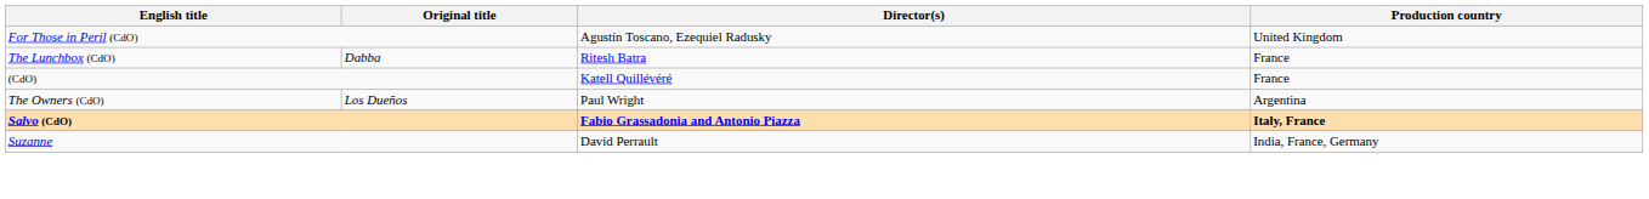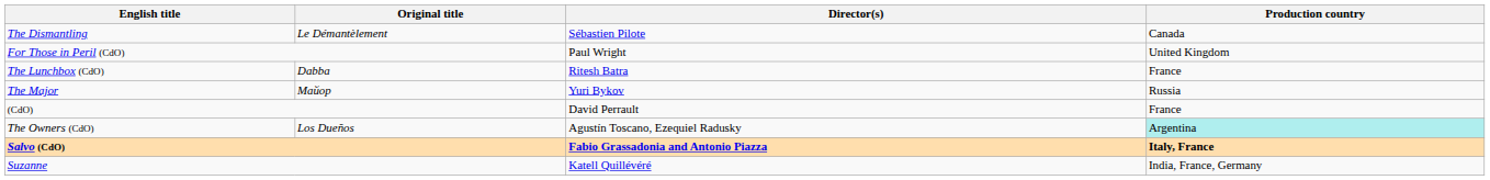 <table class="wikitable" style="width:100%; margin-bottom:2px" cellpadding="5">
 <tr>
 <th scope="col">English title</th>
 <th scope="col">Original title</th>
 <th scope="col">Director(s)</th>
 <th scope="col">Production country</th>
 </tr>
 <tr>
+<td data-sort-value="Dismantling"><em><a href='#'>The Dismantling</a></em></td>
+<td data-sort-value="Démantèlement"><em>Le Démantèlement</em></td>
+<td data-sort-value="Pilote"><a href='#'>Sébastien Pilote</a></td>
+<td>Canada</td>
+</tr>
+<tr>
 <td colspan=2><a href='#'><em>For Those in Peril</em></a> <small>(CdO)</small></td>
-<td data-sort-value="Toscano">Agustín Toscano, Ezequiel Radusky</td>
+<td data-sort-value="Wright">Paul Wright</td>
 <td>United Kingdom</td>
 </tr>
 <tr>
 <td data-sort-value="Lunchbox"><em><a href='#'>The Lunchbox</a></em> <small>(CdO)</small></td>
 <td><em>Dabba</em></td>
 <td data-sort-value="Batra"><a href='#'>Ritesh Batra</a></td>
 <td>France</td>
 </tr>
 <tr>
+<td data-sort-value="Major"><a href='#'><em>The Major</em></a></td>
+<td data-sort-value="Major"><em>Майор</em></td>
+<td data-sort-value="Bykov"><a href='#'>Yuri Bykov</a></td>
+<td>Russia</td>
+</tr>
+<tr>
 <td colspan=2> <small>(CdO)</small></td>
-<td data-sort-value="Quillévéré"><a href='#'>Katell Quillévéré</a></td>
+<td data-sort-value="Perrault">David Perrault</td>
 <td>France</td>
 </tr>
 <tr>
 <td data-sort-value="Owners"><em>The Owners</em> <small>(CdO)</small></td>
 <td data-sort-value="Duenos"><em>Los Dueños</em></td>
-<td data-sort-value="Wright">Paul Wright</td>
-<td>Argentina</td>
+<td data-sort-value="Toscano">Agustín Toscano, Ezequiel Radusky</td>
+<td style="background: paleturquoise;">Argentina</td>
 </tr>
 <tr style="background:#FFDEAD;">
 <td colspan=2><strong><a href='#'><em>Salvo</em></a> <small>(CdO)</small></strong></td>
 <td data-sort-value="Grassadonia"><strong><a href='#'>Fabio Grassadonia and Antonio Piazza</a></strong></td>
 <td><strong>Italy, France</strong></td>
 </tr>
 <tr>
 <td colspan=2><a href='#'><em>Suzanne</em></a></td>
-<td data-sort-value="Perrault">David Perrault</td>
+<td data-sort-value="Quillévéré"><a href='#'>Katell Quillévéré</a></td>
 <td>India, France, Germany</td>
 </tr>
 </table>
